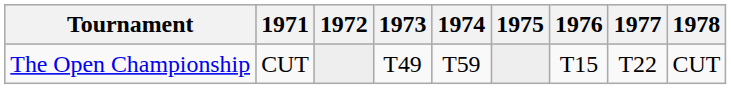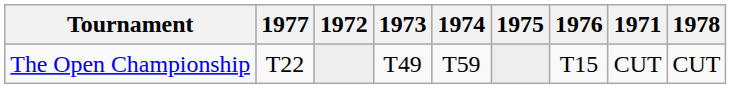 <table class="wikitable" style="font-size:95%;text-align:center;">
 <tr>
 <th>Tournament</th>
-<th>1971</th>
+<th>1977</th>
 <th>1972</th>
 <th>1973</th>
 <th>1974</th>
 <th>1975</th>
 <th>1976</th>
-<th>1977</th>
+<th>1971</th>
 <th>1978</th>
 </tr>
 <tr>
 <td align=left><a href='#'>The Open Championship</a></td>
-<td>CUT</td>
+<td>T22</td>
 <td style="background:#eeeeee;"></td>
 <td>T49</td>
 <td>T59</td>
 <td style="background:#eeeeee;"></td>
 <td>T15</td>
-<td>T22</td>
+<td>CUT</td>
 <td>CUT</td>
 </tr>
 </table>
